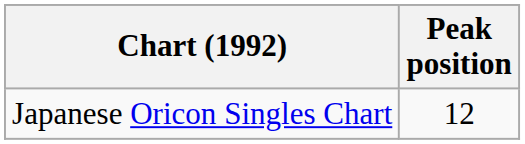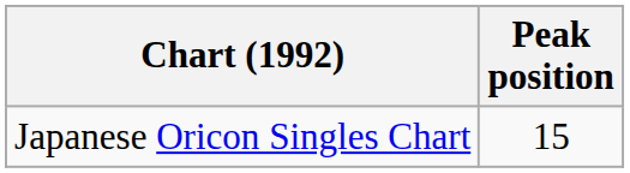 <table class="wikitable">
 <tr>
 <th>Chart (1992)</th>
 <th>Peak<br>position</th>
 </tr>
 <tr>
 <td>Japanese <a href='#'>Oricon Singles Chart</a></td>
-<td align="center">12</td>
+<td align="center">15</td>
 </tr>
 </table>
